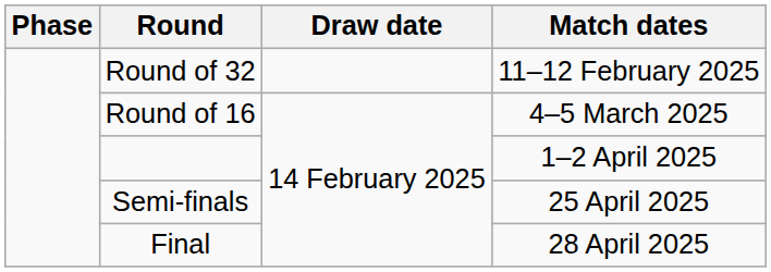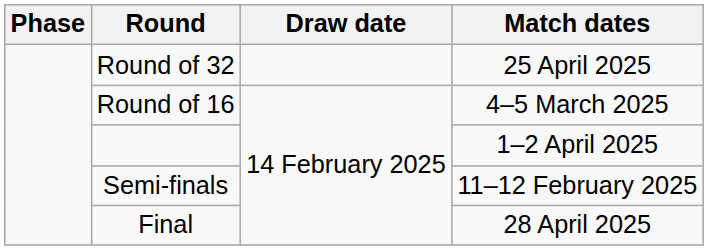 <table class="wikitable" style="text-align:center">
 <tr>
 <th>Phase</th>
 <th>Round</th>
 <th>Draw date</th>
 <th>Match dates</th>
 </tr>
 <tr>
 <td rowspan="5"></td>
 <td>Round of 32</td>
 <td></td>
-<td>11–12 February 2025</td>
+<td>25 April 2025 </td>
 </tr>
 <tr>
 <td>Round of 16</td>
 <td rowspan="4">14 February 2025</td>
 <td>4–5 March 2025</td>
 </tr>
 <tr>
 <td></td>
 <td>1–2 April 2025</td>
 </tr>
 <tr>
 <td>Semi-finals</td>
-<td>25 April 2025 </td>
+<td>11–12 February 2025</td>
 </tr>
 <tr>
 <td>Final</td>
 <td>28 April 2025 </td>
 </tr>
 </table>
